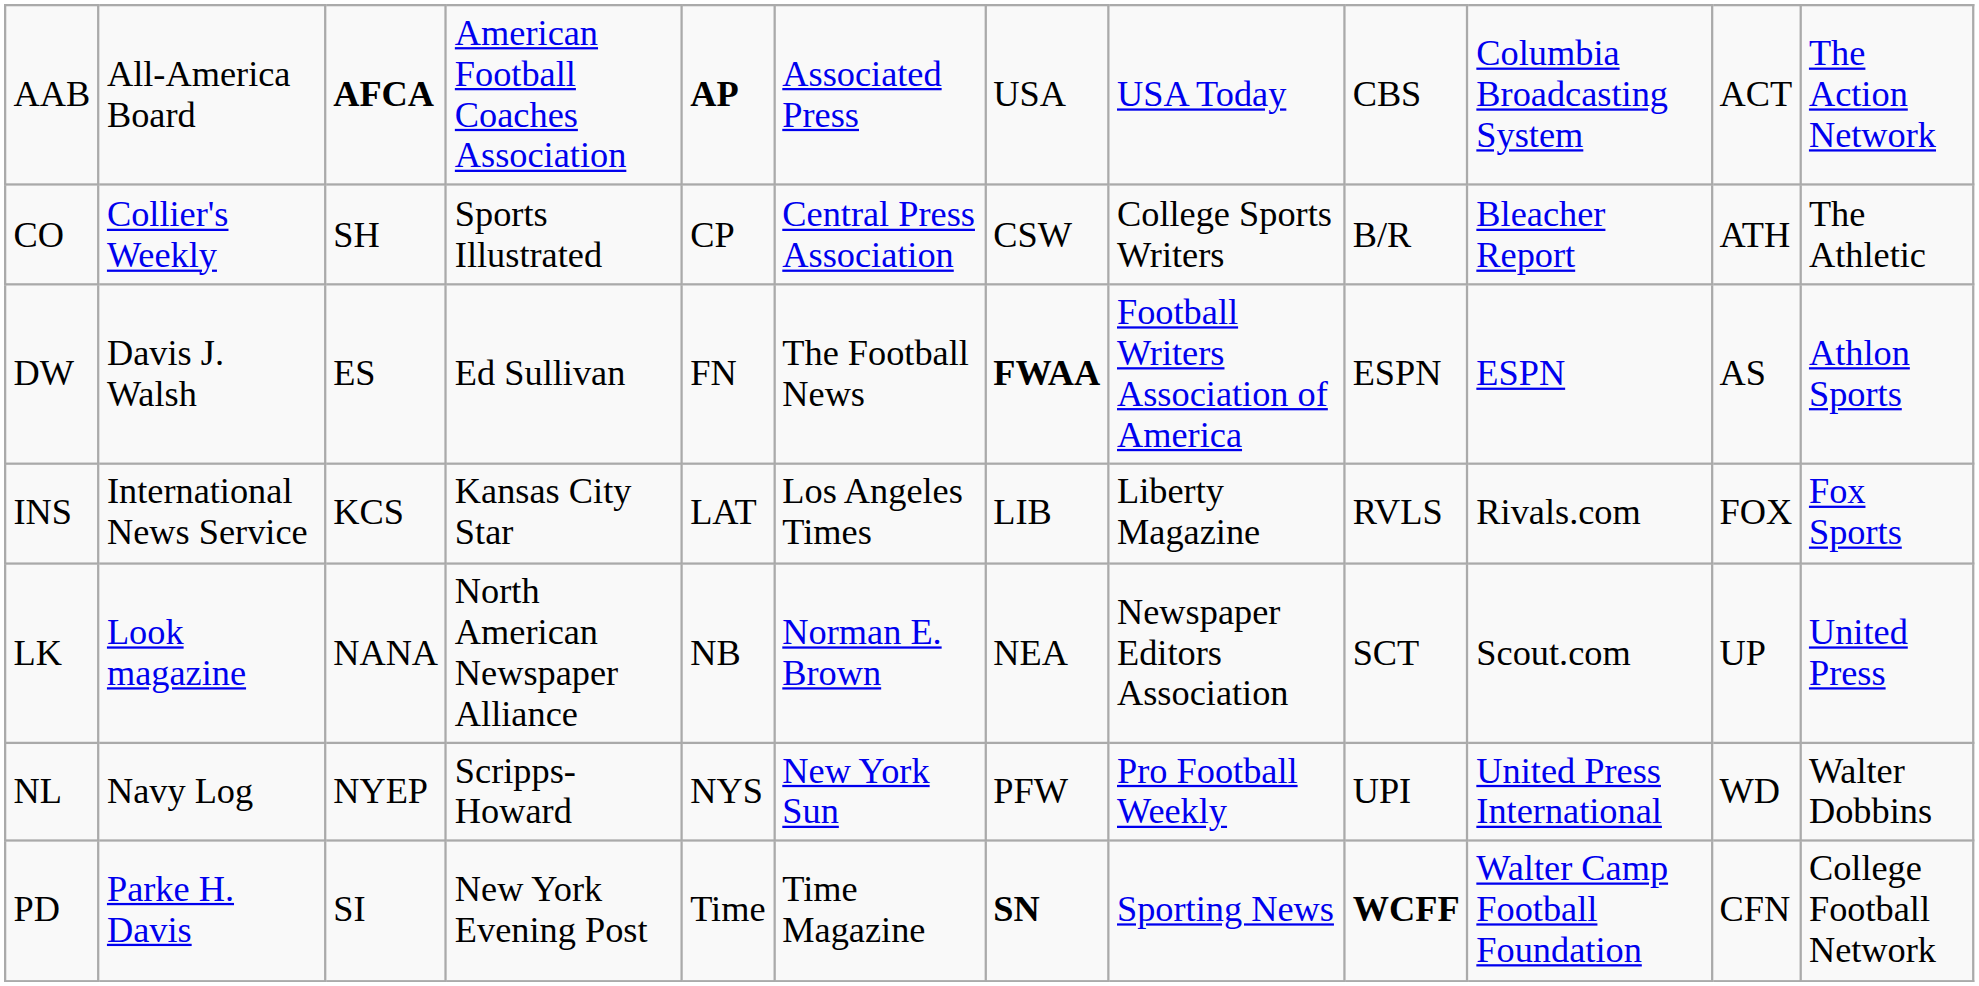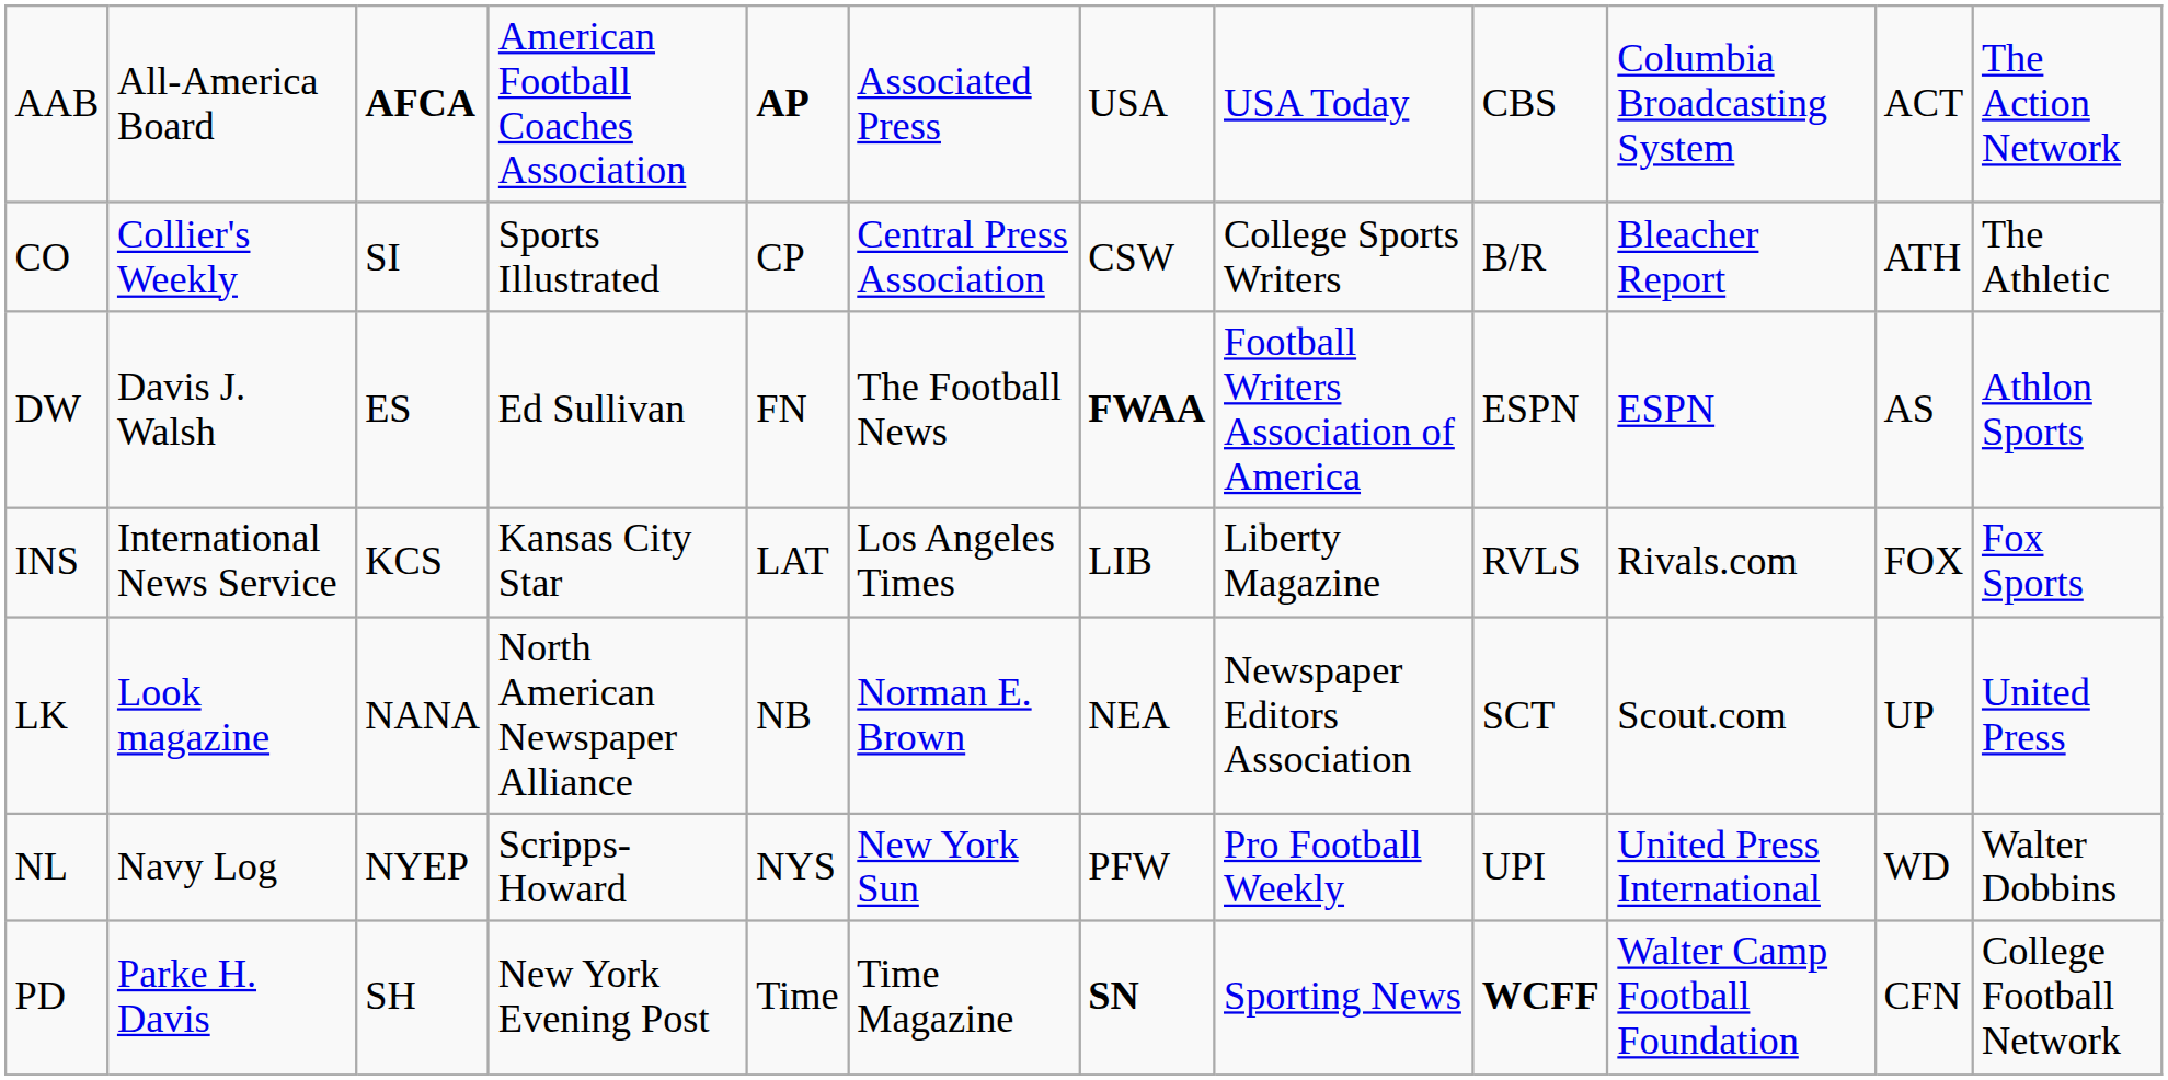 <table class="wikitable">
 <tr>
 <td>AAB</td>
 <td>All-America Board</td>
 <td><strong>AFCA</strong></td>
 <td><a href='#'>American Football Coaches Association</a></td>
 <td><strong>AP</strong></td>
 <td><a href='#'>Associated Press</a></td>
 <td>USA</td>
 <td><a href='#'>USA Today</a></td>
 <td>CBS</td>
 <td><a href='#'>Columbia Broadcasting System</a></td>
 <td>ACT</td>
 <td><a href='#'>The Action Network</a></td>
 </tr>
 <tr>
 <td>CO</td>
 <td><a href='#'>Collier's Weekly</a></td>
-<td>SH</td>
+<td>SI</td>
 <td>Sports Illustrated</td>
 <td>CP</td>
 <td><a href='#'>Central Press Association</a></td>
 <td>CSW</td>
 <td>College Sports Writers</td>
 <td>B/R</td>
 <td><a href='#'>Bleacher Report</a></td>
 <td>ATH</td>
 <td>The Athletic</td>
 </tr>
 <tr>
 <td>DW</td>
 <td>Davis J. Walsh</td>
 <td>ES</td>
 <td>Ed Sullivan</td>
 <td>FN</td>
 <td>The Football News</td>
 <td><strong>FWAA</strong></td>
 <td><a href='#'>Football Writers Association of America</a></td>
 <td>ESPN</td>
 <td><a href='#'>ESPN</a></td>
 <td>AS</td>
 <td><a href='#'>Athlon Sports</a></td>
 </tr>
 <tr>
 <td>INS</td>
 <td>International News Service</td>
 <td>KCS</td>
 <td>Kansas City Star</td>
 <td>LAT</td>
 <td>Los Angeles Times</td>
 <td>LIB</td>
 <td>Liberty Magazine</td>
 <td>RVLS</td>
 <td>Rivals.com</td>
 <td>FOX</td>
 <td><a href='#'>Fox Sports</a></td>
 </tr>
 <tr>
 <td>LK</td>
 <td><a href='#'>Look magazine</a></td>
 <td>NANA</td>
 <td>North American Newspaper Alliance</td>
 <td>NB</td>
 <td><a href='#'>Norman E. Brown</a></td>
 <td>NEA</td>
 <td>Newspaper Editors Association</td>
 <td>SCT</td>
 <td>Scout.com</td>
 <td>UP</td>
 <td><a href='#'>United Press</a></td>
 </tr>
 <tr>
 <td>NL</td>
 <td>Navy Log</td>
 <td>NYEP</td>
 <td>Scripps-Howard</td>
 <td>NYS</td>
 <td><a href='#'>New York Sun</a></td>
 <td>PFW</td>
 <td><a href='#'>Pro Football Weekly</a></td>
 <td>UPI</td>
 <td><a href='#'>United Press International</a></td>
 <td>WD</td>
 <td>Walter Dobbins</td>
 </tr>
 <tr>
 <td>PD</td>
 <td><a href='#'>Parke H. Davis</a></td>
-<td>SI</td>
+<td>SH</td>
 <td>New York Evening Post</td>
 <td>Time</td>
 <td>Time Magazine</td>
 <td><strong>SN</strong></td>
 <td><a href='#'>Sporting News</a></td>
 <td><strong>WCFF</strong></td>
 <td><a href='#'>Walter Camp Football Foundation</a></td>
 <td>CFN</td>
 <td>College Football Network</td>
 </tr>
 </table>
